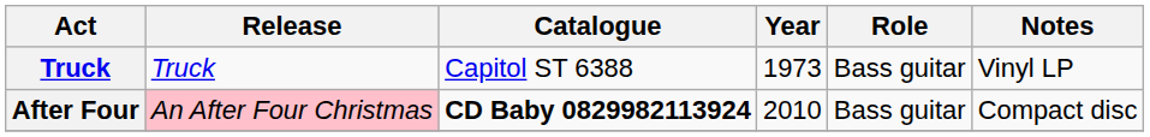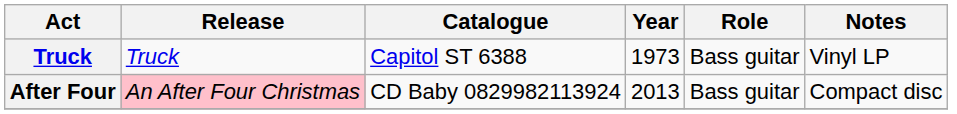 <table class="wikitable plainrowheaders sortable">
 <tr>
 <th scope="col" class="unsortable">Act</th>
 <th scope="col">Release</th>
 <th scope="col">Catalogue</th>
 <th scope="col">Year</th>
 <th scope="col">Role</th>
 <th scope="col" class="unsortable">Notes</th>
 </tr>
 <tr>
 <th scope="row"><a href='#'>Truck</a></th>
 <td><em><a href='#'>Truck</a></em></td>
 <td><a href='#'>Capitol</a> ST 6388</td>
 <td>1973</td>
 <td>Bass guitar</td>
 <td>Vinyl LP</td>
 </tr>
 <tr>
 <th scope="row">After Four</th>
 <td style="background: pink;"><em>An After Four Christmas</em></td>
-<td><strong>CD Baby 0829982113924</strong></td>
-<td>2010</td>
+<td>CD Baby 0829982113924</td>
+<td>2013</td>
 <td>Bass guitar</td>
 <td>Compact disc</td>
 </tr>
 <tr>
 </tr>
 </table>
